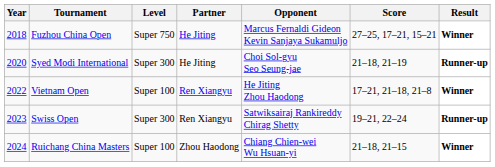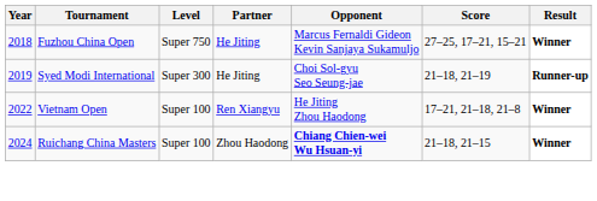 <table class="sortable wikitable" style="font-size: 90%;">
 <tr>
 <th>Year</th>
 <th>Tournament</th>
 <th>Level</th>
 <th>Partner</th>
 <th>Opponent</th>
 <th>Score</th>
 <th>Result</th>
 </tr>
 <tr>
 <td align="center"><a href='#'>2018</a></td>
 <td align="left"><a href='#'>Fuzhou China Open</a></td>
 <td align="left">Super 750</td>
 <td align="left"> <a href='#'>He Jiting</a></td>
 <td align="left"> <a href='#'>Marcus Fernaldi Gideon</a> <br>  <a href='#'>Kevin Sanjaya Sukamuljo</a></td>
 <td align="left">27–25, 17–21, 15–21</td>
 <td style="text-align:left; background:white"> <strong>Winner</strong></td>
 </tr>
 <tr>
-<td align="center"><a href='#'>2020</a></td>
+<td align="center"><a href='#'>2019</a></td>
 <td align="left"><a href='#'>Syed Modi International</a></td>
 <td align="left">Super 300</td>
 <td align="left"> He Jiting</td>
 <td align="left"> <a href='#'>Choi Sol-gyu</a> <br>  <a href='#'>Seo Seung-jae</a></td>
 <td align="left">21–18, 21–19</td>
 <td style="text-align:left; background:white"> <strong>Runner-up</strong></td>
 </tr>
 <tr>
 <td align="center"><a href='#'>2022</a></td>
 <td align="left"><a href='#'>Vietnam Open</a></td>
 <td align="left">Super 100</td>
 <td align="left"> <a href='#'>Ren Xiangyu</a></td>
 <td align="left"> <a href='#'>He Jiting</a><br> <a href='#'>Zhou Haodong</a></td>
 <td align="left">17–21, 21–18, 21–8</td>
 <td style="text-align:left; background:white"> <strong>Winner</strong></td>
 </tr>
 <tr>
-<td align="center"><a href='#'>2023</a></td>
-<td align="left"><a href='#'>Swiss Open</a></td>
-<td align="left">Super 300</td>
-<td align="left"> Ren Xiangyu</td>
-<td align="left"> <a href='#'>Satwiksairaj Rankireddy</a><br> <a href='#'>Chirag Shetty</a></td>
-<td align="left">19–21, 22–24</td>
-<td style="text-align:left; background:white"> <strong>Runner-up</strong></td>
-</tr>
-<tr>
 <td align="center"><a href='#'>2024</a></td>
 <td align="left"><a href='#'>Ruichang China Masters</a></td>
 <td align="left">Super 100</td>
 <td align="left"> Zhou Haodong</td>
-<td align="left"> <a href='#'>Chiang Chien-wei</a><br> <a href='#'>Wu Hsuan-yi</a></td>
+<td align="left"><strong> <a href='#'>Chiang Chien-wei</a><br> <a href='#'>Wu Hsuan-yi</a></strong></td>
 <td align="left">21–18, 21–15</td>
 <td style="text-align:left; background:white"> <strong>Winner</strong></td>
 </tr>
 </table>
